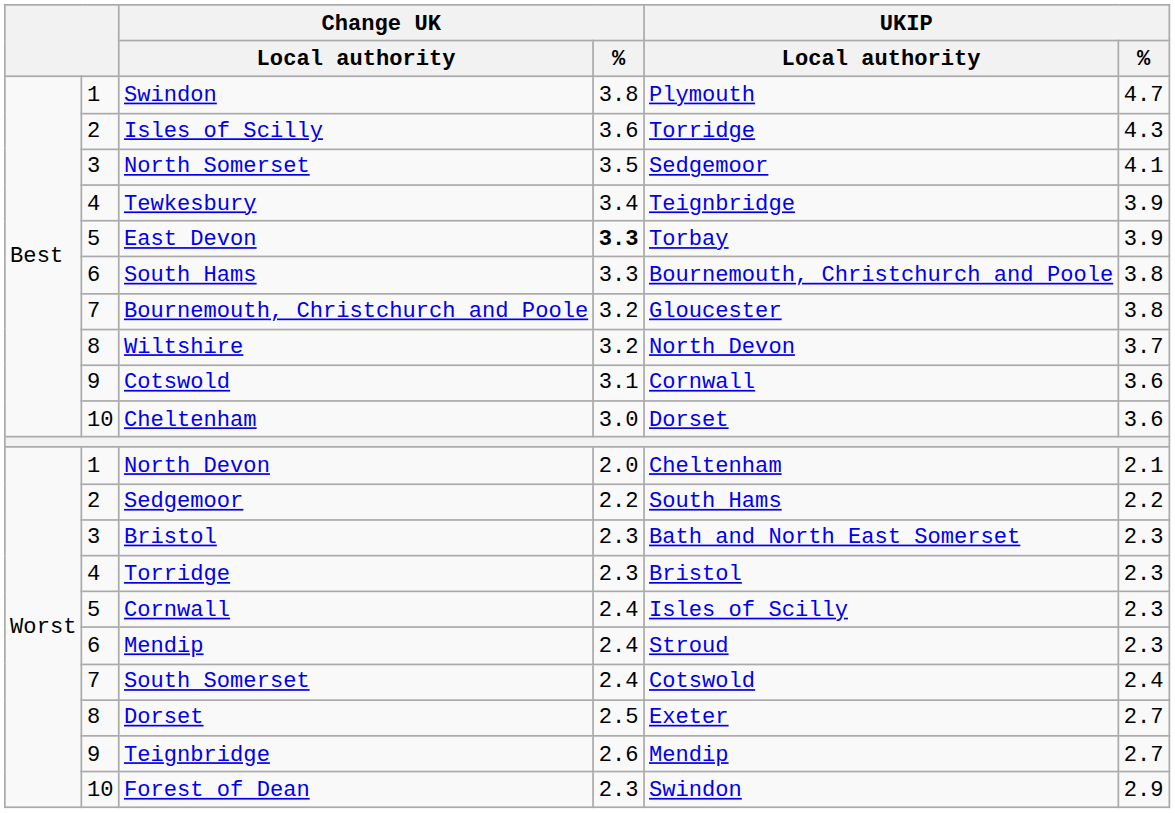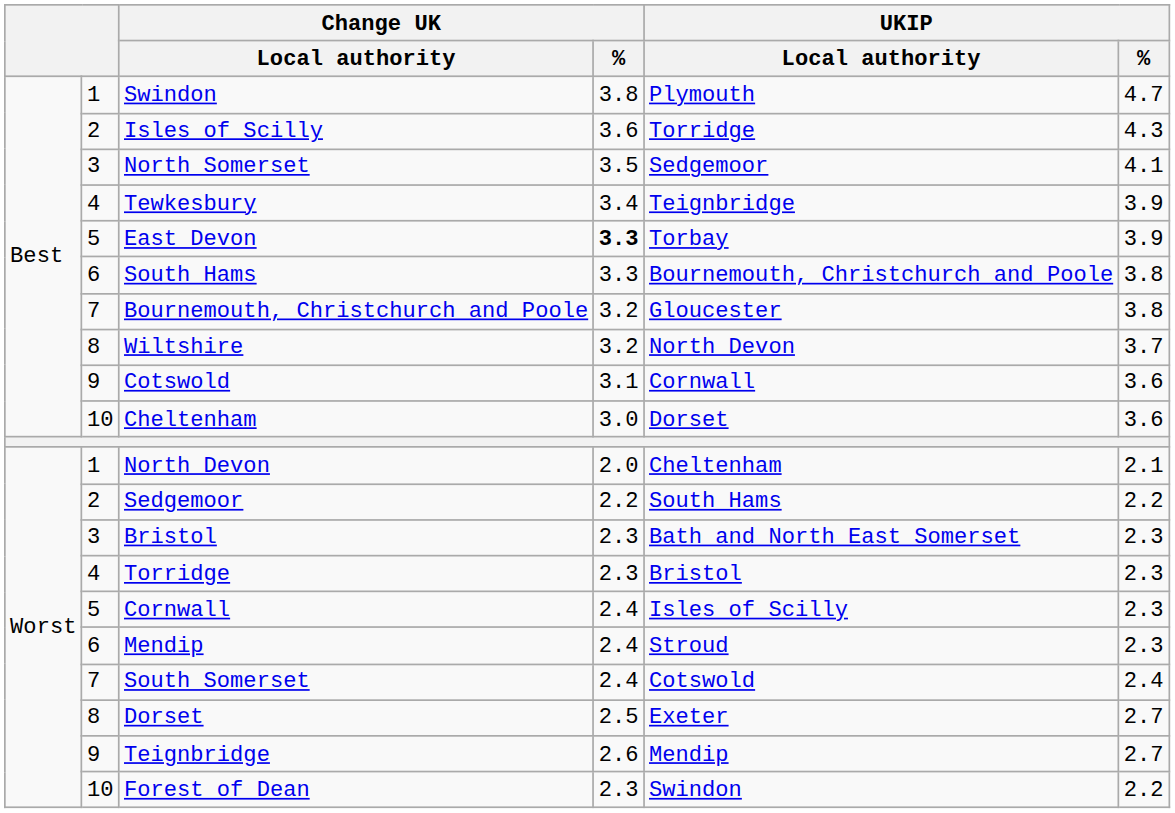 <table class="wikitable">
 <tr>
 <th colspan="2" rowspan="2"></th>
 <th colspan="2">Change UK</th>
 <th colspan="2">UKIP</th>
 </tr>
 <tr>
 <th style="text-align:center;">Local authority</th>
 <th style="text-align:center;">%</th>
 <th>Local authority</th>
 <th>%</th>
 </tr>
 <tr>
 <td rowspan="10">Best</td>
 <td>1</td>
 <td><a href='#'>Swindon</a></td>
 <td>3.8</td>
 <td><a href='#'>Plymouth</a></td>
 <td>4.7</td>
 </tr>
 <tr>
 <td>2</td>
 <td><a href='#'>Isles of Scilly</a></td>
 <td>3.6</td>
 <td><a href='#'>Torridge</a></td>
 <td>4.3</td>
 </tr>
 <tr>
 <td>3</td>
 <td><a href='#'>North Somerset</a></td>
 <td>3.5</td>
 <td><a href='#'>Sedgemoor</a></td>
 <td>4.1</td>
 </tr>
 <tr>
 <td>4</td>
 <td><a href='#'>Tewkesbury</a></td>
 <td>3.4</td>
 <td><a href='#'>Teignbridge</a></td>
 <td>3.9</td>
 </tr>
 <tr>
 <td>5</td>
 <td><a href='#'>East Devon</a></td>
 <td><strong>3.3</strong></td>
 <td><a href='#'>Torbay</a></td>
 <td>3.9</td>
 </tr>
 <tr>
 <td>6</td>
 <td><a href='#'>South Hams</a></td>
 <td>3.3</td>
 <td><a href='#'>Bournemouth, Christchurch and Poole</a></td>
 <td>3.8</td>
 </tr>
 <tr>
 <td>7</td>
 <td><a href='#'>Bournemouth, Christchurch and Poole</a></td>
 <td>3.2</td>
 <td><a href='#'>Gloucester</a></td>
 <td>3.8</td>
 </tr>
 <tr>
 <td>8</td>
 <td><a href='#'>Wiltshire</a></td>
 <td>3.2</td>
 <td><a href='#'>North Devon</a></td>
 <td>3.7</td>
 </tr>
 <tr>
 <td>9</td>
 <td><a href='#'>Cotswold</a></td>
 <td>3.1</td>
 <td><a href='#'>Cornwall</a></td>
 <td>3.6</td>
 </tr>
 <tr>
 <td>10</td>
 <td><a href='#'>Cheltenham</a></td>
 <td>3.0</td>
 <td><a href='#'>Dorset</a></td>
 <td>3.6</td>
 </tr>
 <tr>
 <th colspan="8"></th>
 </tr>
 <tr>
 <td rowspan="10">Worst</td>
 <td>1</td>
 <td><a href='#'>North Devon</a></td>
 <td>2.0</td>
 <td><a href='#'>Cheltenham</a></td>
 <td>2.1</td>
 </tr>
 <tr>
 <td>2</td>
 <td><a href='#'>Sedgemoor</a></td>
 <td>2.2</td>
 <td><a href='#'>South Hams</a></td>
 <td>2.2</td>
 </tr>
 <tr>
 <td>3</td>
 <td><a href='#'>Bristol</a></td>
 <td>2.3</td>
 <td><a href='#'>Bath and North East Somerset</a></td>
 <td>2.3</td>
 </tr>
 <tr>
 <td>4</td>
 <td><a href='#'>Torridge</a></td>
 <td>2.3</td>
 <td><a href='#'>Bristol</a></td>
 <td>2.3</td>
 </tr>
 <tr>
 <td>5</td>
 <td><a href='#'>Cornwall</a></td>
 <td>2.4</td>
 <td><a href='#'>Isles of Scilly</a></td>
 <td>2.3</td>
 </tr>
 <tr>
 <td>6</td>
 <td><a href='#'>Mendip</a></td>
 <td>2.4</td>
 <td><a href='#'>Stroud</a></td>
 <td>2.3</td>
 </tr>
 <tr>
 <td>7</td>
 <td><a href='#'>South Somerset</a></td>
 <td>2.4</td>
 <td><a href='#'>Cotswold</a></td>
 <td>2.4</td>
 </tr>
 <tr>
 <td>8</td>
 <td><a href='#'>Dorset</a></td>
 <td>2.5</td>
 <td><a href='#'>Exeter</a></td>
 <td>2.7</td>
 </tr>
 <tr>
 <td>9</td>
 <td><a href='#'>Teignbridge</a></td>
 <td>2.6</td>
 <td><a href='#'>Mendip</a></td>
 <td>2.7</td>
 </tr>
 <tr>
 <td>10</td>
 <td><a href='#'>Forest of Dean</a></td>
 <td>2.3</td>
 <td><a href='#'>Swindon</a></td>
-<td>2.9</td>
+<td>2.2</td>
 </tr>
 </table>
